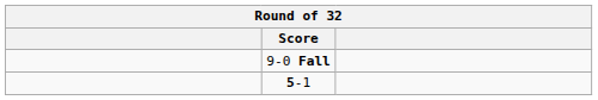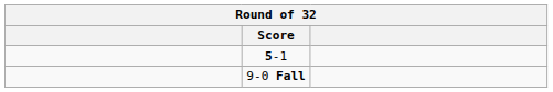 <table class="wikitable" style="text-align: center; font-size:90% ">
 <tr>
 <th colspan=3>Round of 32</th>
 </tr>
 <tr>
 <th align="right" width=220></th>
 <th width="60">Score</th>
 <th align="left" width=220></th>
 </tr>
 <tr>
 <td align=left><strong></strong></td>
-<td align=center>9-0 <strong>Fall</strong></td>
+<td align=center><strong>5</strong>-1</td>
 <td align=left></td>
 </tr>
 <tr>
 <td align=left><strong></strong></td>
-<td align=center><strong>5</strong>-1</td>
+<td align=center>9-0 <strong>Fall</strong></td>
 <td align=left></td>
 </tr>
 </table>
